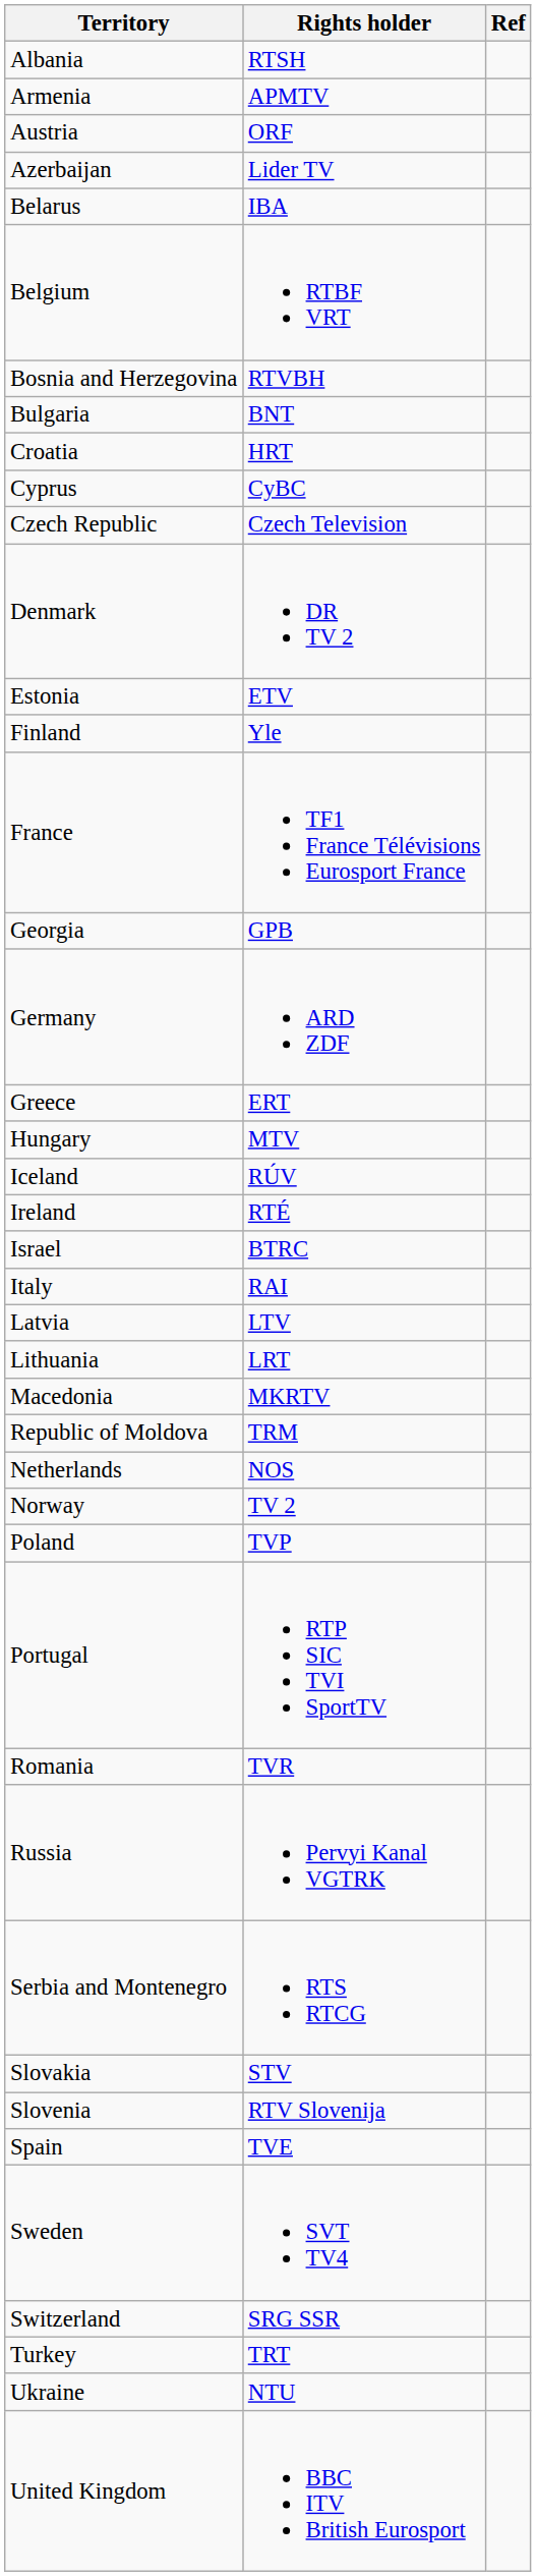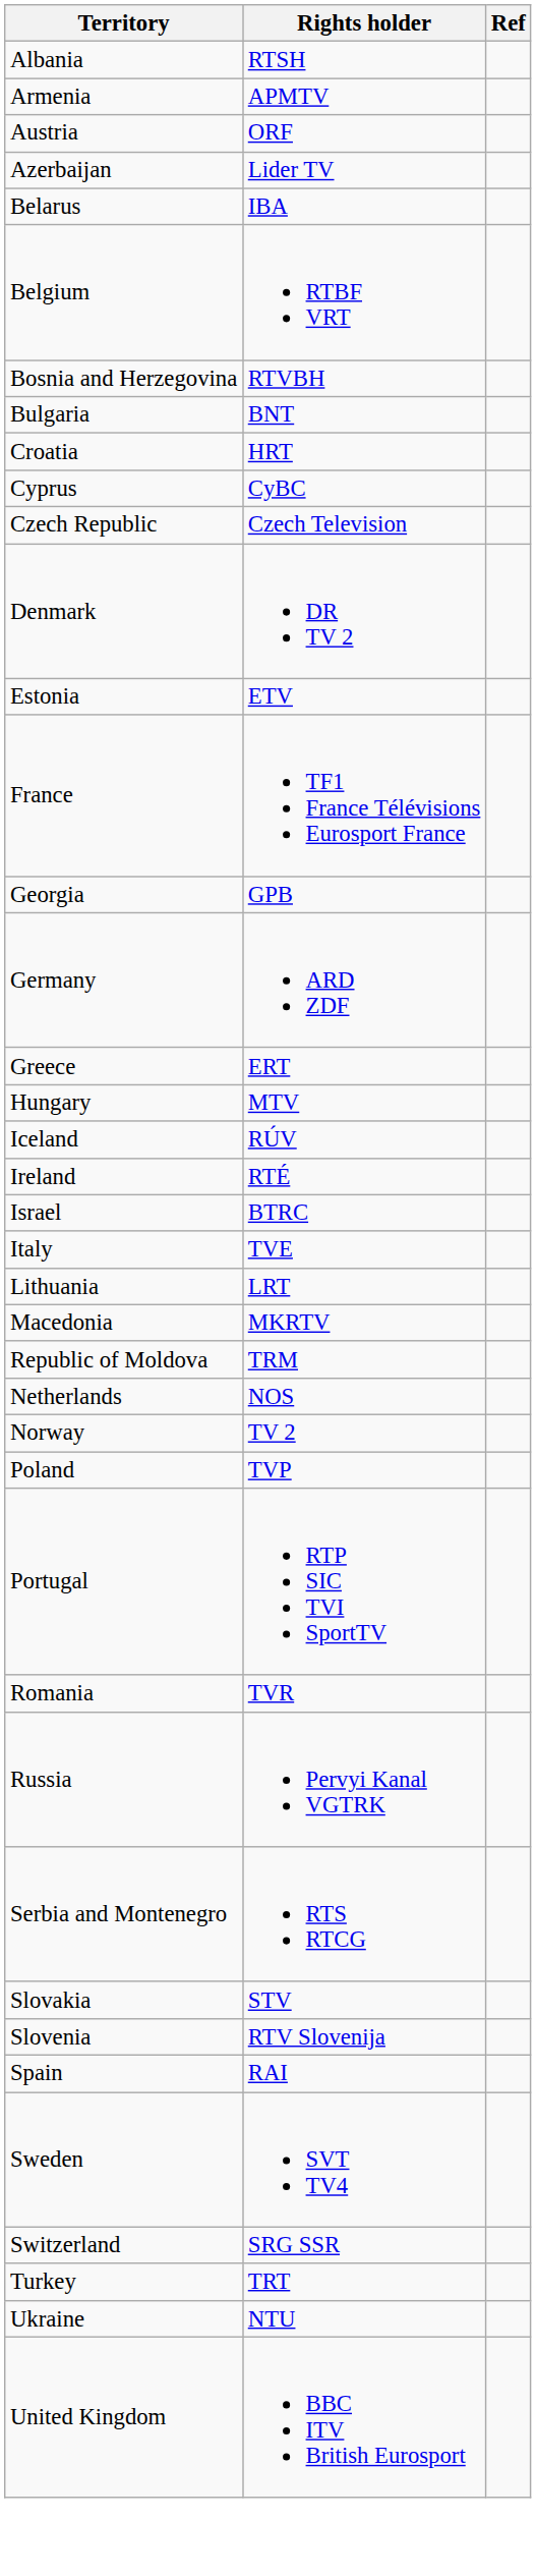 <table class="wikitable">
 <tr>
 <th>Territory</th>
 <th>Rights holder</th>
 <th>Ref</th>
 </tr>
 <tr>
 <td>Albania</td>
 <td><a href='#'>RTSH</a></td>
 <td></td>
 </tr>
 <tr>
 <td>Armenia</td>
 <td><a href='#'>APMTV</a></td>
 <td></td>
 </tr>
 <tr>
 <td>Austria</td>
 <td><a href='#'>ORF</a></td>
 <td></td>
 </tr>
 <tr>
 <td>Azerbaijan</td>
 <td><a href='#'>Lider TV</a></td>
 <td></td>
 </tr>
 <tr>
 <td>Belarus</td>
 <td><a href='#'>IBA</a></td>
 <td></td>
 </tr>
 <tr>
 <td>Belgium</td>
 <td><br><ul><li><a href='#'>RTBF</a></li><li><a href='#'>VRT</a></li></ul></td>
 <td></td>
 </tr>
 <tr>
 <td>Bosnia and Herzegovina</td>
 <td><a href='#'>RTVBH</a></td>
 <td></td>
 </tr>
 <tr>
 <td>Bulgaria</td>
 <td><a href='#'>BNT</a></td>
 <td></td>
 </tr>
 <tr>
 <td>Croatia</td>
 <td><a href='#'>HRT</a></td>
 <td></td>
 </tr>
 <tr>
 <td>Cyprus</td>
 <td><a href='#'>CyBC</a></td>
 <td></td>
 </tr>
 <tr>
 <td>Czech Republic</td>
 <td><a href='#'>Czech Television</a></td>
 <td></td>
 </tr>
 <tr>
 <td>Denmark</td>
 <td><br><ul><li><a href='#'>DR</a></li><li><a href='#'>TV 2</a></li></ul></td>
 <td></td>
 </tr>
 <tr>
 <td>Estonia</td>
 <td><a href='#'>ETV</a></td>
 <td></td>
 </tr>
 <tr>
-<td>Finland</td>
-<td><a href='#'>Yle</a></td>
-<td></td>
-</tr>
-<tr>
 <td>France</td>
 <td><br><ul><li><a href='#'>TF1</a></li><li><a href='#'>France Télévisions</a></li><li><a href='#'>Eurosport France</a></li></ul></td>
 <td></td>
 </tr>
 <tr>
 <td>Georgia</td>
 <td><a href='#'>GPB</a></td>
 <td></td>
 </tr>
 <tr>
 <td>Germany</td>
 <td><br><ul><li><a href='#'>ARD</a></li><li><a href='#'>ZDF</a></li></ul></td>
 <td></td>
 </tr>
 <tr>
 <td>Greece</td>
 <td><a href='#'>ERT</a></td>
 <td></td>
 </tr>
 <tr>
 <td>Hungary</td>
 <td><a href='#'>MTV</a></td>
 <td></td>
 </tr>
 <tr>
 <td>Iceland</td>
 <td><a href='#'>RÚV</a></td>
 <td></td>
 </tr>
 <tr>
 <td>Ireland</td>
 <td><a href='#'>RTÉ</a></td>
 <td></td>
 </tr>
 <tr>
 <td>Israel</td>
 <td><a href='#'>BTRC</a></td>
 <td></td>
 </tr>
 <tr>
 <td>Italy</td>
-<td><a href='#'>RAI</a></td>
-<td></td>
-</tr>
-<tr>
-<td>Latvia</td>
-<td><a href='#'>LTV</a></td>
+<td><a href='#'>TVE</a></td>
 <td></td>
 </tr>
 <tr>
 <td>Lithuania</td>
 <td><a href='#'>LRT</a></td>
 <td></td>
 </tr>
 <tr>
 <td>Macedonia</td>
 <td><a href='#'>MKRTV</a></td>
 <td></td>
 </tr>
 <tr>
 <td>Republic of Moldova</td>
 <td><a href='#'>TRM</a></td>
 <td></td>
 </tr>
 <tr>
 <td>Netherlands</td>
 <td><a href='#'>NOS</a></td>
 <td></td>
 </tr>
 <tr>
 <td>Norway</td>
 <td><a href='#'>TV 2</a></td>
 <td></td>
 </tr>
 <tr>
 <td>Poland</td>
 <td><a href='#'>TVP</a></td>
 <td></td>
 </tr>
 <tr>
 <td>Portugal</td>
 <td><br><ul><li><a href='#'>RTP</a></li><li><a href='#'>SIC</a></li><li><a href='#'>TVI</a></li><li><a href='#'>SportTV</a></li></ul></td>
 <td></td>
 </tr>
 <tr>
 <td>Romania</td>
 <td><a href='#'>TVR</a></td>
 <td></td>
 </tr>
 <tr>
 <td>Russia</td>
 <td><br><ul><li><a href='#'>Pervyi Kanal</a></li><li><a href='#'>VGTRK</a></li></ul></td>
 <td></td>
 </tr>
 <tr>
 <td>Serbia and Montenegro</td>
 <td><br><ul><li><a href='#'>RTS</a></li><li><a href='#'>RTCG</a></li></ul></td>
 <td></td>
 </tr>
 <tr>
 <td>Slovakia</td>
 <td><a href='#'>STV</a></td>
 <td></td>
 </tr>
 <tr>
 <td>Slovenia</td>
 <td><a href='#'>RTV Slovenija</a></td>
 <td></td>
 </tr>
 <tr>
 <td>Spain</td>
-<td><a href='#'>TVE</a></td>
+<td><a href='#'>RAI</a></td>
 <td></td>
 </tr>
 <tr>
 <td>Sweden</td>
 <td><br><ul><li><a href='#'>SVT</a></li><li><a href='#'>TV4</a></li></ul></td>
 <td></td>
 </tr>
 <tr>
 <td>Switzerland</td>
 <td><a href='#'>SRG SSR</a></td>
 <td></td>
 </tr>
 <tr>
 <td>Turkey</td>
 <td><a href='#'>TRT</a></td>
 <td></td>
 </tr>
 <tr>
 <td>Ukraine</td>
 <td><a href='#'>NTU</a></td>
 <td></td>
 </tr>
 <tr>
 <td>United Kingdom</td>
 <td><br><ul><li><a href='#'>BBC</a></li><li><a href='#'>ITV</a></li><li><a href='#'>British Eurosport</a></li></ul></td>
 <td></td>
 </tr>
 </table>
